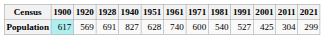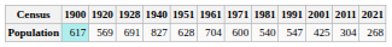 <table class="wikitable" style="text-align:right; font-size:95%">
 <tr>
 <th>Census</th>
 <th>1900</th>
 <th>1920</th>
 <th>1928</th>
 <th>1940</th>
 <th>1951</th>
 <th>1961</th>
 <th>1971</th>
 <th>1981</th>
 <th>1991</th>
 <th>2001</th>
 <th>2011</th>
 <th>2021</th>
 </tr>
 <tr>
 <th>Population</th>
 <td style="background: paleturquoise;">617</td>
 <td>569</td>
 <td>691</td>
 <td>827</td>
 <td>628</td>
-<td>740</td>
+<td>704</td>
 <td>600</td>
 <td>540</td>
-<td>527</td>
+<td>547</td>
 <td>425</td>
 <td>304</td>
-<td>299</td>
+<td>268</td>
 </tr>
 </table>
